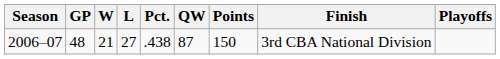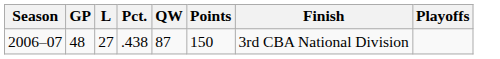 <table class="wikitable">
 <tr>
 <th>Season</th>
 <th>GP</th>
-<th>W</th>
 <th>L</th>
 <th>Pct.</th>
 <th>QW</th>
 <th>Points</th>
 <th>Finish</th>
 <th>Playoffs</th>
 </tr>
 <tr>
 <td>2006–07</td>
 <td>48</td>
-<td>21</td>
 <td>27</td>
 <td>.438</td>
 <td>87</td>
 <td>150</td>
 <td>3rd CBA National Division</td>
 <td></td>
 </tr>
 </table>
